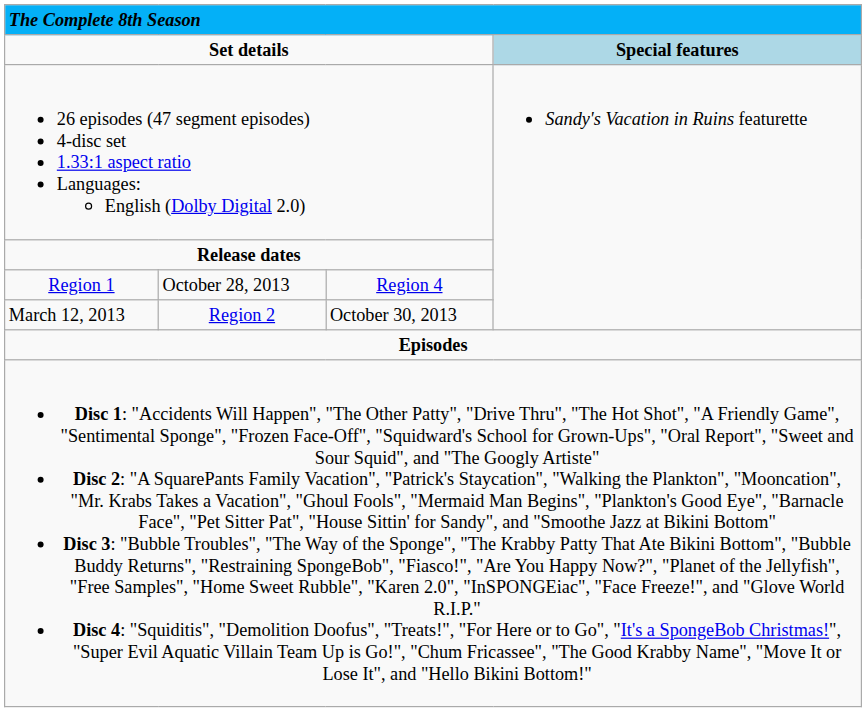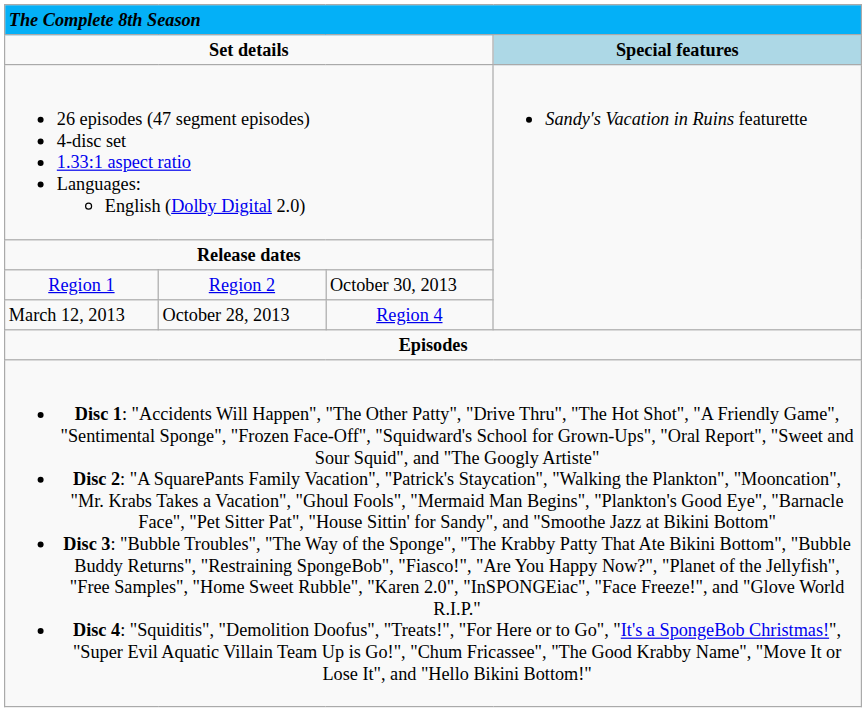 <table class="wikitable" style="font-size: 95%;">
 <tr style="background:#04B0F7; color:#000;">
 <td colspan="4"><strong><em>The Complete 8th Season</em></strong></td>
 </tr>
 <tr valign="top">
 <td style="text-align:center; width:400px;" colspan="3"><strong>Set details</strong></td>
 <td style="background: lightblue; width:300px; text-align:center;"><strong>Special features</strong></td>
 </tr>
 <tr valign="top">
 <td colspan="3" style="text-align:left; width:400px;"><br><ul><li>26 episodes (47 segment episodes)</li><li>4-disc set</li><li><a href='#'>1.33:1 aspect ratio</a></li><li>Languages:<ul><li>English (<a href='#'>Dolby Digital</a> 2.0)</li></ul></li></ul></td>
 <td rowspan="4" style="text-align:left; width:300px;"><br><ul><li><em>Sandy's Vacation in Ruins</em> featurette</li></ul></td>
 </tr>
 <tr>
 <td colspan="3" style="text-align:center;"><strong>Release dates</strong></td>
 </tr>
 <tr>
 <td style="text-align:center;"><a href='#'>Region 1</a></td>
-<td>October 28, 2013</td>
-<td style="text-align:center;"><a href='#'>Region 4</a></td>
+<td style="text-align:center;"><a href='#'>Region 2</a></td>
+<td>October 30, 2013</td>
 </tr>
 <tr>
 <td>March 12, 2013</td>
-<td style="text-align:center;"><a href='#'>Region 2</a></td>
-<td>October 30, 2013</td>
+<td>October 28, 2013</td>
+<td style="text-align:center;"><a href='#'>Region 4</a></td>
 </tr>
 <tr>
 <td style="text-align:center; width:400px;" colspan="4"><strong>Episodes</strong></td>
 </tr>
 <tr>
 <td style="text-align:center; width:400px;" colspan="4"><br><ul><li><strong>Disc 1</strong>: "Accidents Will Happen", "The Other Patty", "Drive Thru", "The Hot Shot", "A Friendly Game", "Sentimental Sponge", "Frozen Face-Off", "Squidward's School for Grown-Ups", "Oral Report", "Sweet and Sour Squid", and "The Googly Artiste"</li><li><strong>Disc 2</strong>: "A SquarePants Family Vacation", "Patrick's Staycation", "Walking the Plankton", "Mooncation", "Mr. Krabs Takes a Vacation", "Ghoul Fools", "Mermaid Man Begins", "Plankton's Good Eye", "Barnacle Face", "Pet Sitter Pat", "House Sittin' for Sandy", and "Smoothe Jazz at Bikini Bottom"</li><li><strong>Disc 3</strong>: "Bubble Troubles", "The Way of the Sponge", "The Krabby Patty That Ate Bikini Bottom", "Bubble Buddy Returns", "Restraining SpongeBob", "Fiasco!", "Are You Happy Now?", "Planet of the Jellyfish", "Free Samples", "Home Sweet Rubble", "Karen 2.0", "InSPONGEiac", "Face Freeze!", and "Glove World R.I.P."</li><li><strong>Disc 4</strong>: "Squiditis", "Demolition Doofus", "Treats!", "For Here or to Go", "<a href='#'>It's a SpongeBob Christmas!</a>", "Super Evil Aquatic Villain Team Up is Go!", "Chum Fricassee", "The Good Krabby Name", "Move It or Lose It", and "Hello Bikini Bottom!"</li></ul></td>
 </tr>
 </table>
